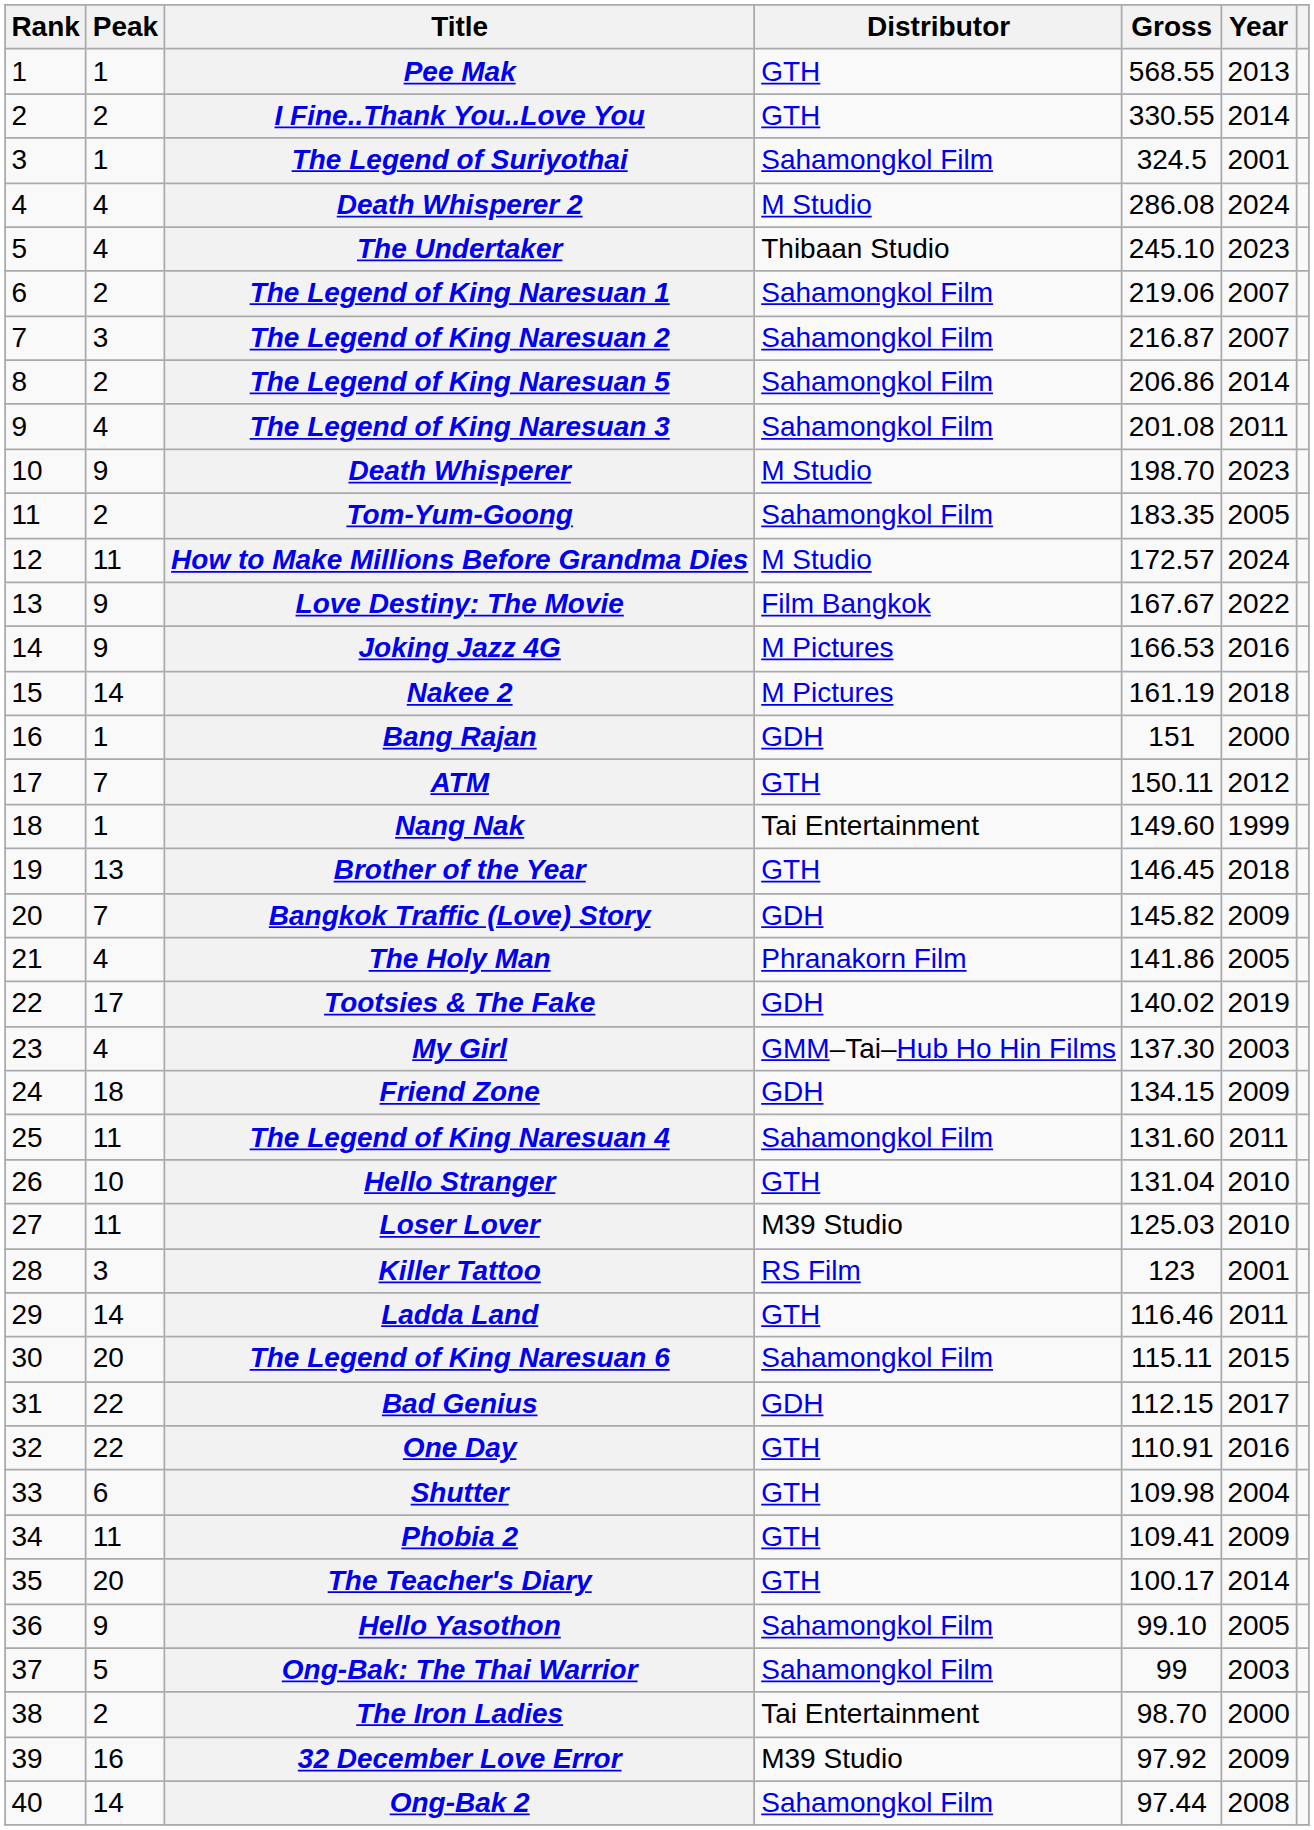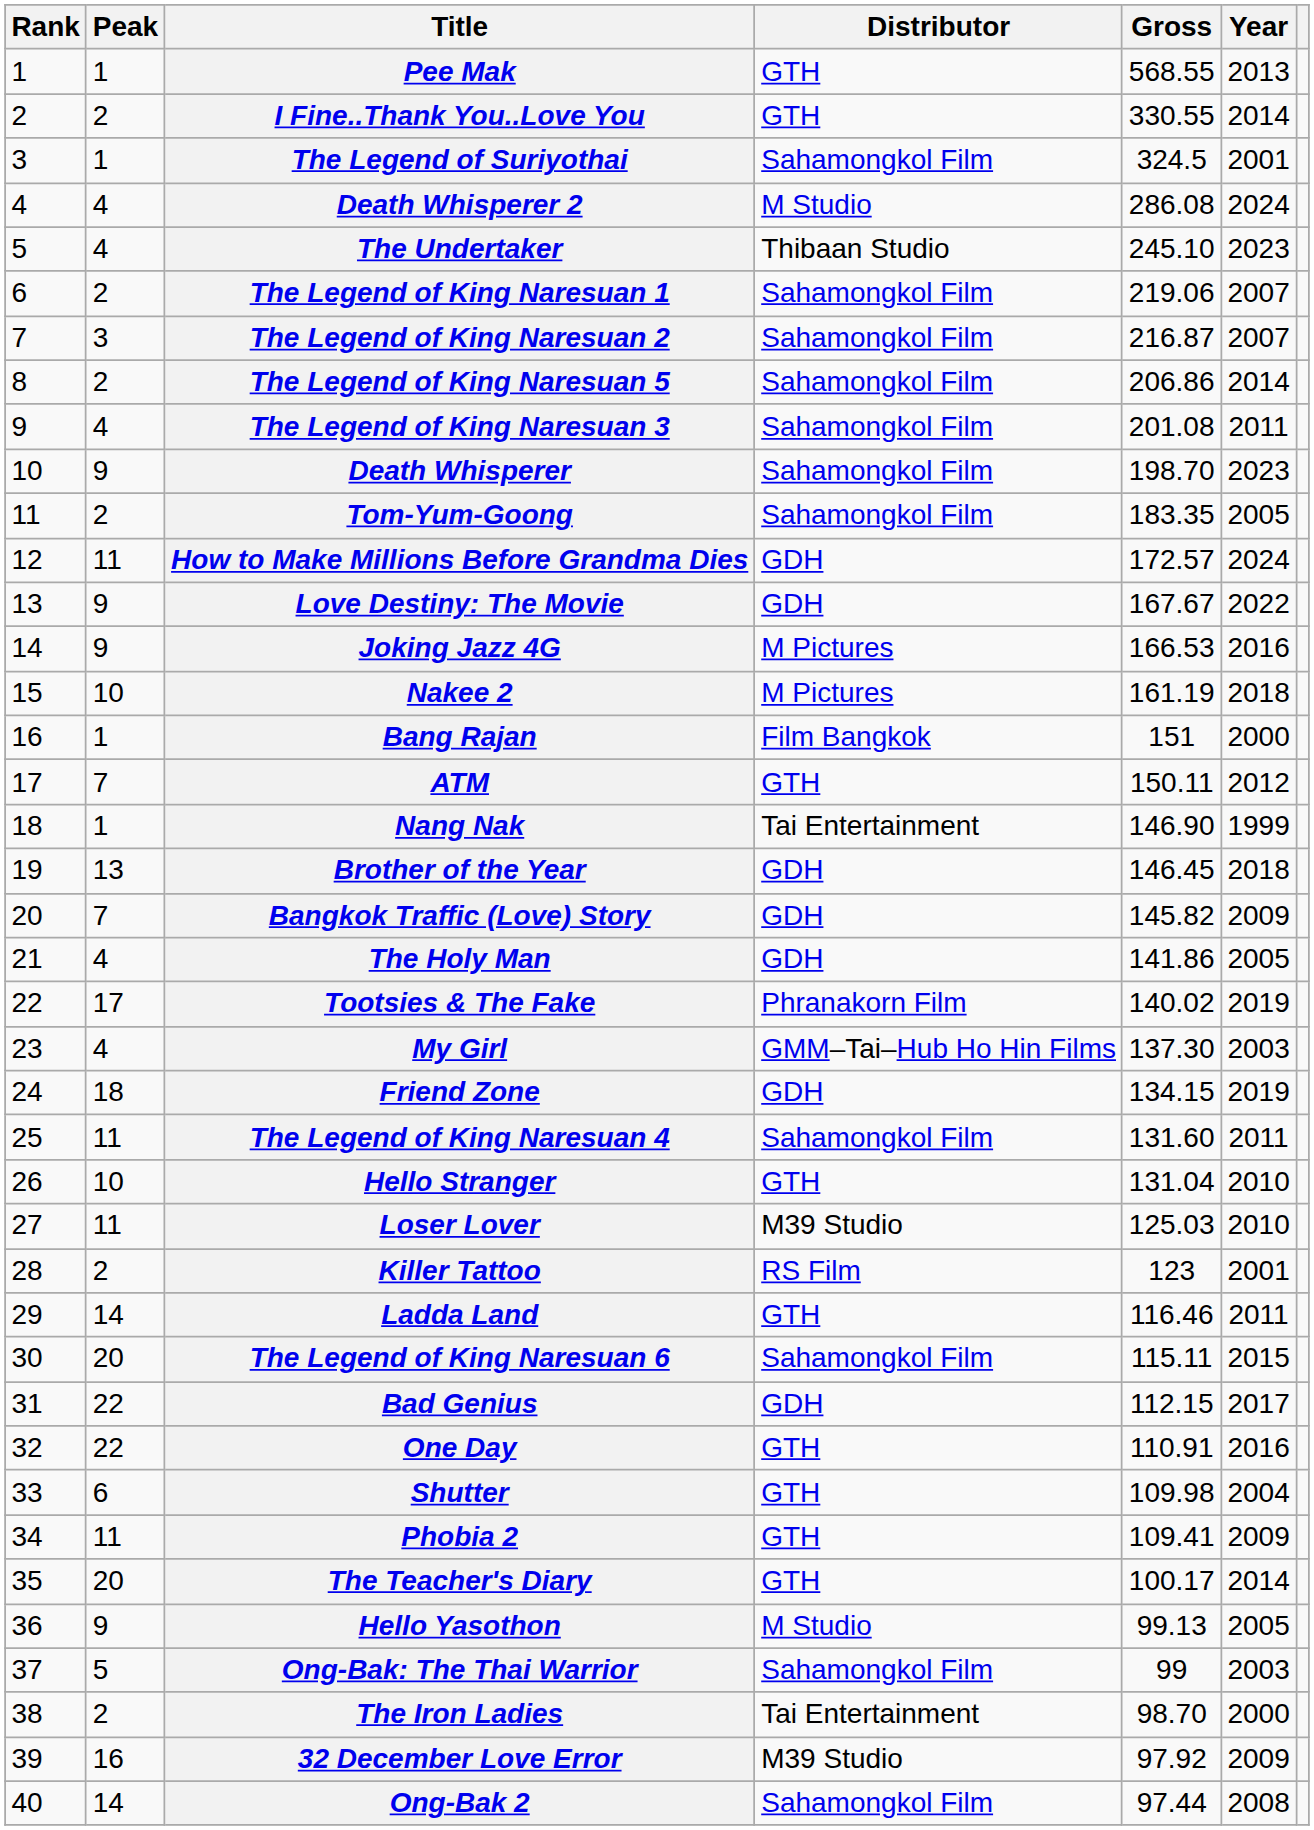 <table class="wikitable sortable plainrowheaders" style="margin:auto; margin:auto;">
 <tr>
 <th scope="col">Rank</th>
 <th scope="col">Peak</th>
 <th scope="col">Title</th>
 <th scope="col">Distributor</th>
 <th scope="col">Gross<br></th>
 <th scope="col">Year</th>
 <th scope="col" class="unsortable"></th>
 </tr>
 <tr>
 <td>1</td>
 <td>1</td>
 <th scope="row"><em><a href='#'>Pee Mak</a></em></th>
 <td style="text-align:left;"><a href='#'>GTH</a></td>
 <td style="text-align:center;">568.55</td>
 <td style="text-align:center;">2013</td>
 <td style="text-align:center;"></td>
 </tr>
 <tr>
 <td>2</td>
 <td>2</td>
 <th scope="row"><em><a href='#'>I Fine..Thank You..Love You</a></em></th>
 <td style="text-align:left;"><a href='#'>GTH</a></td>
 <td style="text-align:center;">330.55</td>
 <td style="text-align:center">2014</td>
 <td style="text-align:center"></td>
 </tr>
 <tr>
 <td>3</td>
 <td>1</td>
 <th scope="row"><em><a href='#'>The Legend of Suriyothai</a></em></th>
 <td style="text-align:left;"><a href='#'>Sahamongkol Film</a></td>
 <td style="text-align:center;">324.5</td>
 <td style="text-align:center">2001</td>
 <td style="text-align:center"></td>
 </tr>
 <tr>
 <td>4</td>
 <td>4</td>
 <th scope="row"><em><a href='#'>Death Whisperer 2</a></em></th>
 <td style="text-align:left;"><a href='#'>M Studio</a></td>
 <td style="text-align:center;">286.08</td>
 <td style="text-align:center;">2024</td>
 <td style="text-align:center;"></td>
 </tr>
 <tr>
 <td>5</td>
 <td>4</td>
 <th scope="row"><em><a href='#'>The Undertaker</a></em></th>
 <td style="text-align:left;">Thibaan Studio</td>
 <td style="text-align:center;">245.10</td>
 <td style="text-align:center;">2023</td>
 <td style="text-align:center;"></td>
 </tr>
 <tr>
 <td>6</td>
 <td>2</td>
 <th scope="row"><em><a href='#'>The Legend of King Naresuan 1</a></em></th>
 <td style="text-align:left;"><a href='#'>Sahamongkol Film</a></td>
 <td style="text-align:center;">219.06</td>
 <td style="text-align:center">2007</td>
 <td style="text-align:center"></td>
 </tr>
 <tr>
 <td>7</td>
 <td>3</td>
 <th scope="row"><em><a href='#'>The Legend of King Naresuan 2</a></em></th>
 <td style="text-align:left;"><a href='#'>Sahamongkol Film</a></td>
 <td style="text-align:center;">216.87</td>
 <td style="text-align:center">2007</td>
 <td style="text-align:center"></td>
 </tr>
 <tr>
 <td>8</td>
 <td>2</td>
 <th scope="row"><em><a href='#'>The Legend of King Naresuan 5</a></em></th>
 <td style="text-align:left;"><a href='#'>Sahamongkol Film</a></td>
 <td style="text-align:center;">206.86</td>
 <td style="text-align:center">2014</td>
 <td style="text-align:center"></td>
 </tr>
 <tr>
 <td>9</td>
 <td>4</td>
 <th scope="row"><em><a href='#'>The Legend of King Naresuan 3</a></em></th>
 <td style="text-align:left;"><a href='#'>Sahamongkol Film</a></td>
 <td style="text-align:center;">201.08</td>
 <td style="text-align:center">2011</td>
 <td style="text-align:center"></td>
 </tr>
 <tr>
 <td>10</td>
 <td>9</td>
 <th scope="row"><em><a href='#'>Death Whisperer</a></em></th>
-<td style="text-align:left;"><a href='#'>M Studio</a></td>
+<td style="text-align:left;"><a href='#'>Sahamongkol Film</a></td>
 <td style="text-align:center;">198.70</td>
 <td style="text-align:center;">2023</td>
 <td style="text-align:center;"></td>
 </tr>
 <tr>
 <td>11</td>
 <td>2</td>
 <th scope="row"><em><a href='#'>Tom-Yum-Goong</a></em></th>
 <td style="text-align:left;"><a href='#'>Sahamongkol Film</a></td>
 <td style="text-align:center;">183.35</td>
 <td style="text-align:center">2005</td>
 <td style="text-align:center"></td>
 </tr>
 <tr>
 <td>12</td>
 <td>11</td>
 <th scope="row"><em><a href='#'>How to Make Millions Before Grandma Dies</a></em></th>
-<td style="text-align:left;"><a href='#'>M Studio</a></td>
+<td style="text-align:left;"><a href='#'>GDH</a></td>
 <td style="text-align:center;">172.57</td>
 <td style="text-align:center;">2024</td>
 <td style="text-align:center;"></td>
 </tr>
 <tr>
 <td>13</td>
 <td>9</td>
 <th scope="row"><em><a href='#'>Love Destiny: The Movie</a></em></th>
-<td style="text-align:left;"><a href='#'>Film Bangkok</a></td>
+<td style="text-align:left;"><a href='#'>GDH</a></td>
 <td style="text-align:center;">167.67</td>
 <td style="text-align:center;">2022</td>
 <td style="text-align:center;"></td>
 </tr>
 <tr>
 <td>14</td>
 <td>9</td>
 <th scope="row"><em><a href='#'>Joking Jazz 4G</a></em></th>
 <td style="text-align:left;"><a href='#'>M Pictures</a></td>
 <td style="text-align:center;">166.53</td>
 <td style="text-align:center;">2016</td>
 <td style="text-align:center;"></td>
 </tr>
 <tr>
 <td>15</td>
-<td>14</td>
+<td>10</td>
 <th scope="row"><em><a href='#'>Nakee 2</a></em></th>
 <td style="text-align:left;"><a href='#'>M Pictures</a></td>
 <td style="text-align:center;">161.19</td>
 <td style="text-align:center;">2018</td>
 <td style="text-align:center;"></td>
 </tr>
 <tr>
 <td>16</td>
 <td>1</td>
 <th scope="row"><em><a href='#'>Bang Rajan</a></em></th>
-<td style="text-align:left;"><a href='#'>GDH</a></td>
+<td style="text-align:left;"><a href='#'>Film Bangkok</a></td>
 <td style="text-align:center;">151</td>
 <td style="text-align:center;">2000</td>
 <td style="text-align:center;"></td>
 </tr>
 <tr>
 <td>17</td>
 <td>7</td>
 <th scope="row"><em><a href='#'>ATM</a></em></th>
 <td style="text-align:left;"><a href='#'>GTH</a></td>
 <td style="text-align:center;">150.11</td>
 <td style="text-align:center;">2012</td>
 <td style="text-align:center;"></td>
 </tr>
 <tr>
 <td>18</td>
 <td>1</td>
 <th scope="row"><em><a href='#'>Nang Nak</a></em></th>
 <td style="text-align:left;">Tai Entertainment</td>
-<td style="text-align:center;">149.60</td>
+<td style="text-align:center;">146.90</td>
 <td style="text-align:center;">1999</td>
 <td style="text-align:center;"></td>
 </tr>
 <tr>
 <td>19</td>
 <td>13</td>
 <th scope="row"><em><a href='#'>Brother of the Year</a></em></th>
-<td style="text-align:left;"><a href='#'>GTH</a></td>
+<td style="text-align:left;"><a href='#'>GDH</a></td>
 <td style="text-align:center;">146.45</td>
 <td style="text-align:center;">2018</td>
 <td style="text-align:center;"></td>
 </tr>
 <tr>
 <td>20</td>
 <td>7</td>
 <th scope="row"><em><a href='#'>Bangkok Traffic (Love) Story</a></em></th>
 <td style="text-align:left;"><a href='#'>GDH</a></td>
 <td style="text-align:center;">145.82</td>
 <td style="text-align:center;">2009</td>
 <td style="text-align:center;"></td>
 </tr>
 <tr>
 <td>21</td>
 <td>4</td>
 <th scope="row"><em><a href='#'>The Holy Man</a></em></th>
-<td style="text-align:left;"><a href='#'>Phranakorn Film</a></td>
+<td style="text-align:left;"><a href='#'>GDH</a></td>
 <td style="text-align:center;">141.86</td>
 <td style="text-align:center;">2005</td>
 <td style="text-align:center;"></td>
 </tr>
 <tr>
 <td>22</td>
 <td>17</td>
 <th scope="row"><em><a href='#'>Tootsies & The Fake</a></em></th>
-<td style="text-align:left;"><a href='#'>GDH</a></td>
+<td style="text-align:left;"><a href='#'>Phranakorn Film</a></td>
 <td style="text-align:center;">140.02</td>
 <td style="text-align:center;">2019</td>
 <td style="text-align:center;"></td>
 </tr>
 <tr>
 <td>23</td>
 <td>4</td>
 <th scope="row"><em><a href='#'>My Girl</a></em></th>
 <td style="text-align:left;"><a href='#'>GMM</a>–Tai–<a href='#'>Hub Ho Hin Films</a></td>
 <td style="text-align:center;">137.30</td>
 <td style="text-align:center;">2003</td>
 <td style="text-align:center;"></td>
 </tr>
 <tr>
 <td>24</td>
 <td>18</td>
 <th scope="row"><em><a href='#'>Friend Zone</a></em></th>
 <td style="text-align:left;"><a href='#'>GDH</a></td>
 <td style="text-align:center;">134.15</td>
-<td style="text-align:center;">2009</td>
+<td style="text-align:center;">2019</td>
 <td style="text-align:center;"></td>
 </tr>
 <tr>
 <td>25</td>
 <td>11</td>
 <th scope="row"><em><a href='#'>The Legend of King Naresuan 4</a></em></th>
 <td style="text-align:left;"><a href='#'>Sahamongkol Film</a></td>
 <td style="text-align:center;">131.60</td>
 <td style="text-align:center">2011</td>
 <td style="text-align:center"></td>
 </tr>
 <tr>
 <td>26</td>
 <td>10</td>
 <th scope="row"><em><a href='#'>Hello Stranger</a></em></th>
 <td style="text-align:left;"><a href='#'>GTH</a></td>
 <td style="text-align:center;">131.04</td>
 <td style="text-align:center;">2010</td>
 <td style="text-align:center;"></td>
 </tr>
 <tr>
 <td>27</td>
 <td>11</td>
 <th scope="row"><em><a href='#'>Loser Lover</a></em></th>
 <td style="text-align:left;">M39 Studio</td>
 <td style="text-align:center;">125.03</td>
 <td style="text-align:center;">2010</td>
 <td style="text-align:center;"></td>
 </tr>
 <tr>
 <td>28</td>
-<td>3</td>
+<td>2</td>
 <th scope="row"><em><a href='#'>Killer Tattoo</a></em></th>
 <td style="text-align:left;"><a href='#'>RS Film</a></td>
 <td style="text-align:center;">123</td>
 <td style="text-align:center;">2001</td>
 <td style="text-align:center;"></td>
 </tr>
 <tr>
 <td>29</td>
 <td>14</td>
 <th scope="row"><em><a href='#'>Ladda Land</a></em></th>
 <td style="text-align:left;"><a href='#'>GTH</a></td>
 <td style="text-align:center;">116.46</td>
 <td style="text-align:center;">2011</td>
 <td style="text-align:center;"></td>
 </tr>
 <tr>
 <td>30</td>
 <td>20</td>
 <th scope="row"><em><a href='#'>The Legend of King Naresuan 6</a></em></th>
 <td style="text-align:left;"><a href='#'>Sahamongkol Film</a></td>
 <td style="text-align:center;">115.11</td>
 <td style="text-align:center">2015</td>
 <td style="text-align:center"></td>
 </tr>
 <tr>
 <td>31</td>
 <td>22</td>
 <th scope="row"><em><a href='#'>Bad Genius</a></em></th>
 <td style="text-align:left;"><a href='#'>GDH</a></td>
 <td style="text-align:center;">112.15</td>
 <td style="text-align:center;">2017</td>
 <td style="text-align:center;"></td>
 </tr>
 <tr>
 <td>32</td>
 <td>22</td>
 <th scope="row"><em><a href='#'>One Day</a></em></th>
 <td style="text-align:left;"><a href='#'>GTH</a></td>
 <td style="text-align:center;">110.91</td>
 <td style="text-align:center;">2016</td>
 <td style="text-align:center;"></td>
 </tr>
 <tr>
 <td>33</td>
 <td>6</td>
 <th scope="row"><em><a href='#'>Shutter</a></em></th>
 <td style="text-align:left;"><a href='#'>GTH</a></td>
 <td style="text-align:center;">109.98</td>
 <td style="text-align:center;">2004</td>
 <td style="text-align:center;"></td>
 </tr>
 <tr>
 <td>34</td>
 <td>11</td>
 <th scope="row"><em><a href='#'>Phobia 2</a></em></th>
 <td style="text-align:left;"><a href='#'>GTH</a></td>
 <td style="text-align:center;">109.41</td>
 <td style="text-align:center;">2009</td>
 <td style="text-align:center;"></td>
 </tr>
 <tr>
 <td>35</td>
 <td>20</td>
 <th scope="row"><em><a href='#'>The Teacher's Diary</a></em></th>
 <td style="text-align:left;"><a href='#'>GTH</a></td>
 <td style="text-align:center;">100.17</td>
 <td style="text-align:center;">2014</td>
 <td style="text-align:center;"></td>
 </tr>
 <tr>
 <td>36</td>
 <td>9</td>
 <th scope="row"><em><a href='#'>Hello Yasothon</a></em></th>
-<td style="text-align:left;"><a href='#'>Sahamongkol Film</a></td>
-<td style="text-align:center;">99.10</td>
+<td style="text-align:left;"><a href='#'>M Studio</a></td>
+<td style="text-align:center;">99.13</td>
 <td style="text-align:center;">2005</td>
 <td style="text-align:center;"></td>
 </tr>
 <tr>
 <td>37</td>
 <td>5</td>
 <th scope="row"><em><a href='#'>Ong-Bak: The Thai Warrior</a></em></th>
 <td style="text-align:left;"><a href='#'>Sahamongkol Film</a></td>
 <td style="text-align:center;">99</td>
 <td style="text-align:center;">2003</td>
 <td style="text-align:center;"></td>
 </tr>
 <tr>
 <td>38</td>
 <td>2</td>
 <th scope="row"><em><a href='#'>The Iron Ladies</a></em></th>
 <td style="text-align:left;">Tai Entertainment</td>
 <td style="text-align:center;">98.70</td>
 <td style="text-align:center;">2000</td>
 <td style="text-align:center;"></td>
 </tr>
 <tr>
 <td>39</td>
 <td>16</td>
 <th scope="row"><em><a href='#'>32 December Love Error</a></em></th>
 <td style="text-align:left;">M39 Studio</td>
 <td style="text-align:center;">97.92</td>
 <td style="text-align:center;">2009</td>
 <td style="text-align:center;"></td>
 </tr>
 <tr>
 <td>40</td>
 <td>14</td>
 <th scope="row"><em><a href='#'>Ong-Bak 2</a></em></th>
 <td style="text-align:left;"><a href='#'>Sahamongkol Film</a></td>
 <td style="text-align:center;">97.44</td>
 <td style="text-align:center;">2008</td>
 <td style="text-align:center;"></td>
 </tr>
 </table>
